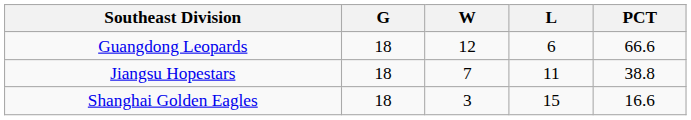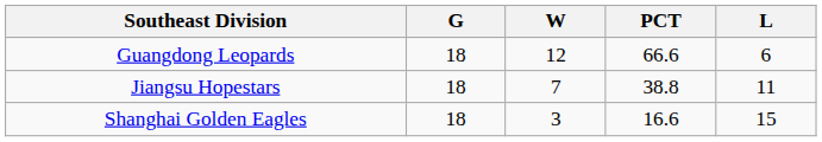 <table class="wikitable" width="50%" style="text-align:center;">
 <tr>
 <th width="20%">Southeast Division</th>
 <th width="5%">G</th>
 <th width="5%">W</th>
+<th width="5%">PCT</th>
 <th width="5%">L</th>
-<th width="5%">PCT</th>
 </tr>
 <tr align=center>
 <td><a href='#'>Guangdong Leopards</a></td>
 <td>18</td>
 <td>12</td>
+<td>66.6</td>
 <td>6</td>
-<td>66.6</td>
 </tr>
 <tr align=center>
 <td><a href='#'>Jiangsu Hopestars</a></td>
 <td>18</td>
 <td>7</td>
+<td>38.8</td>
 <td>11</td>
-<td>38.8</td>
 </tr>
 <tr align=center>
 <td><a href='#'>Shanghai Golden Eagles</a></td>
 <td>18</td>
 <td>3</td>
+<td>16.6</td>
 <td>15</td>
-<td>16.6</td>
 </tr>
 </table>
